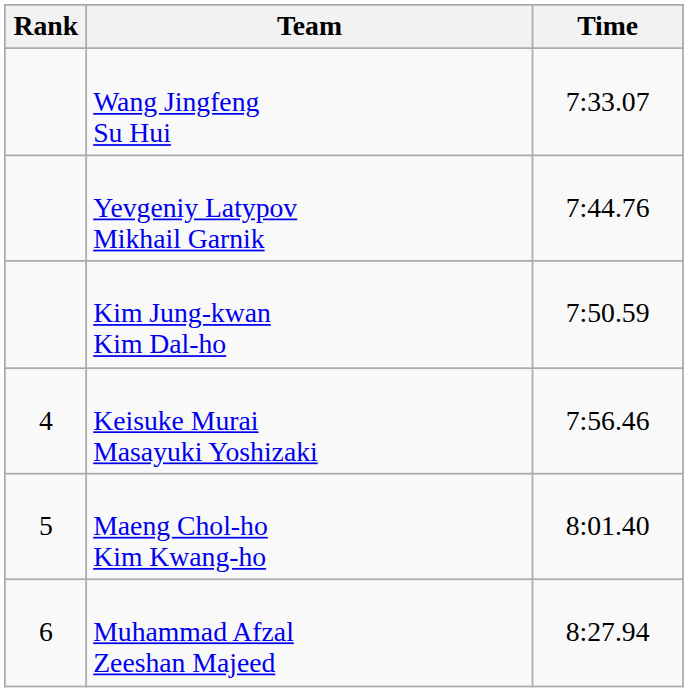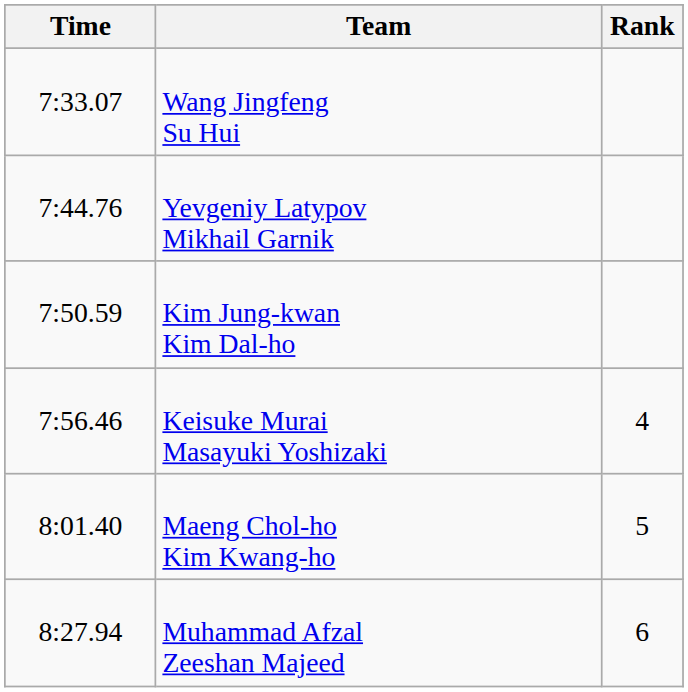 <table class=wikitable style="text-align:center">
 <tr>
+<th width=80>Time</th>
+<th width=250>Team</th>
 <th width=40>Rank</th>
-<th width=250>Team</th>
-<th width=80>Time</th>
 </tr>
 <tr>
+<td>7:33.07</td>
+<td align=left><br><a href='#'>Wang Jingfeng</a><br><a href='#'>Su Hui</a></td>
 <td></td>
-<td align=left><br><a href='#'>Wang Jingfeng</a><br><a href='#'>Su Hui</a></td>
-<td>7:33.07</td>
 </tr>
 <tr>
+<td>7:44.76</td>
+<td align=left><br><a href='#'>Yevgeniy Latypov</a><br><a href='#'>Mikhail Garnik</a></td>
 <td></td>
-<td align=left><br><a href='#'>Yevgeniy Latypov</a><br><a href='#'>Mikhail Garnik</a></td>
-<td>7:44.76</td>
 </tr>
 <tr>
+<td>7:50.59</td>
+<td align=left><br><a href='#'>Kim Jung-kwan</a><br><a href='#'>Kim Dal-ho</a></td>
 <td></td>
-<td align=left><br><a href='#'>Kim Jung-kwan</a><br><a href='#'>Kim Dal-ho</a></td>
-<td>7:50.59</td>
 </tr>
 <tr>
+<td>7:56.46</td>
+<td align=left><br><a href='#'>Keisuke Murai</a><br><a href='#'>Masayuki Yoshizaki</a></td>
 <td>4</td>
-<td align=left><br><a href='#'>Keisuke Murai</a><br><a href='#'>Masayuki Yoshizaki</a></td>
-<td>7:56.46</td>
 </tr>
 <tr>
+<td>8:01.40</td>
+<td align=left><br><a href='#'>Maeng Chol-ho</a><br><a href='#'>Kim Kwang-ho</a></td>
 <td>5</td>
-<td align=left><br><a href='#'>Maeng Chol-ho</a><br><a href='#'>Kim Kwang-ho</a></td>
-<td>8:01.40</td>
 </tr>
 <tr>
+<td>8:27.94</td>
+<td align=left><br><a href='#'>Muhammad Afzal</a><br><a href='#'>Zeeshan Majeed</a></td>
 <td>6</td>
-<td align=left><br><a href='#'>Muhammad Afzal</a><br><a href='#'>Zeeshan Majeed</a></td>
-<td>8:27.94</td>
 </tr>
 </table>
